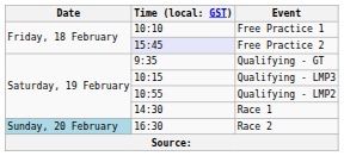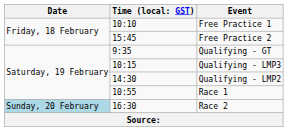 <table class="wikitable" style="font-size: 90%;">
 <tr>
 <th>Date</th>
 <th>Time (local: <a href='#'>GST</a>)</th>
 <th>Event</th>
 </tr>
 <tr>
 <td rowspan="2">Friday, 18 February</td>
 <td>10:10</td>
 <td>Free Practice 1</td>
 </tr>
 <tr>
-<td style="background: lavender;">15:45</td>
+<td>15:45</td>
 <td>Free Practice 2</td>
 </tr>
 <tr>
 <td rowspan="4">Saturday, 19 February</td>
 <td>9:35</td>
 <td>Qualifying - GT</td>
 </tr>
 <tr>
 <td>10:15</td>
 <td>Qualifying - LMP3</td>
 </tr>
 <tr>
-<td>10:55</td>
+<td>14:30</td>
 <td>Qualifying - LMP2</td>
 </tr>
 <tr>
-<td>14:30</td>
+<td>10:55</td>
 <td>Race 1</td>
 </tr>
 <tr>
 <td style="background: lightblue;">Sunday, 20 February</td>
 <td>16:30</td>
 <td>Race 2</td>
 </tr>
 <tr>
 <th colspan="3">Source:</th>
 </tr>
 </table>
